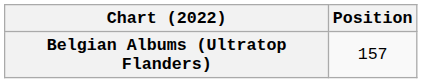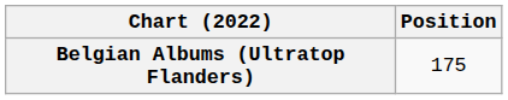 <table class="wikitable sortable plainrowheaders" style="text-align:center">
 <tr>
 <th scope="col" style="width:19em">Chart (2022)</th>
 <th scope="col">Position</th>
 </tr>
 <tr>
 <th scope="row">Belgian Albums (Ultratop Flanders)</th>
-<td>157</td>
+<td>175</td>
 </tr>
 </table>
